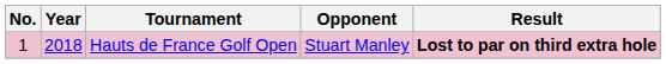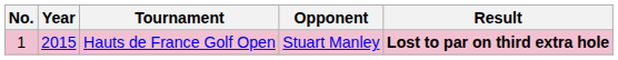 <table class="wikitable" style="font-size:95%;">
 <tr>
 <th>No.</th>
 <th>Year</th>
 <th>Tournament</th>
 <th>Opponent</th>
 <th>Result</th>
 </tr>
 <tr style="background:#F2C1D1;">
 <td align=center>1</td>
-<td><a href='#'>2018</a></td>
+<td><a href='#'>2015</a></td>
 <td><a href='#'>Hauts de France Golf Open</a></td>
 <td> <a href='#'>Stuart Manley</a></td>
 <td><strong>Lost to par on third extra hole</strong></td>
 </tr>
 </table>
